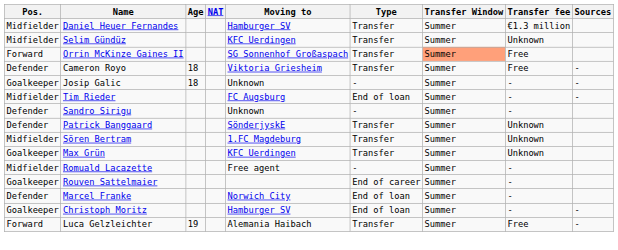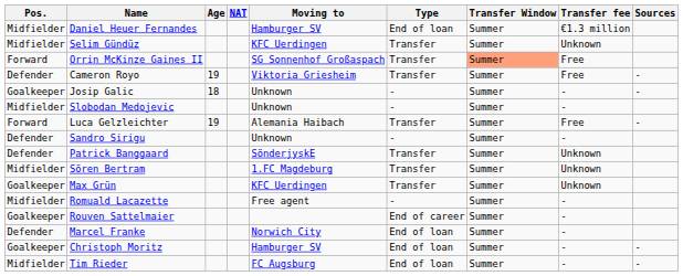 <table class="wikitable">
 <tr>
 <th>Pos.</th>
 <th>Name</th>
 <th>Age</th>
 <th><a href='#'>NAT</a></th>
 <th>Moving to</th>
 <th>Type</th>
 <th>Transfer Window</th>
 <th>Transfer fee</th>
 <th>Sources</th>
 </tr>
 <tr>
 <td>Midfielder</td>
 <td><a href='#'>Daniel Heuer Fernandes</a></td>
 <td></td>
 <td></td>
 <td><a href='#'>Hamburger SV</a></td>
-<td>Transfer</td>
+<td>End of loan</td>
 <td>Summer</td>
 <td>€1.3 million</td>
 <td></td>
 </tr>
 <tr>
 <td>Midfielder</td>
 <td><a href='#'>Selim Gündüz</a></td>
 <td></td>
 <td></td>
 <td><a href='#'>KFC Uerdingen</a></td>
 <td>Transfer</td>
 <td>Summer</td>
 <td>Unknown</td>
 <td></td>
 </tr>
 <tr>
 <td>Forward</td>
 <td><a href='#'>Orrin McKinze Gaines II</a></td>
 <td></td>
 <td></td>
 <td><a href='#'>SG Sonnenhof Großaspach</a></td>
 <td>Transfer</td>
 <td style="background: lightsalmon;">Summer</td>
 <td>Free</td>
 <td></td>
 </tr>
 <tr>
 <td>Defender</td>
 <td>Cameron Royo</td>
-<td>18</td>
+<td>19</td>
 <td></td>
 <td><a href='#'>Viktoria Griesheim</a></td>
 <td>Transfer</td>
 <td>Summer</td>
 <td>Free</td>
 <td>-</td>
 </tr>
 <tr>
 <td>Goalkeeper</td>
 <td>Josip Galic</td>
 <td>18</td>
 <td></td>
 <td>Unknown</td>
 <td>-</td>
 <td>Summer</td>
 <td>-</td>
 <td>-</td>
 </tr>
 <tr>
 <td>Midfielder</td>
-<td><a href='#'>Tim Rieder</a></td>
+<td><a href='#'>Slobodan Medojevic</a></td>
 <td></td>
 <td></td>
-<td><a href='#'>FC Augsburg</a></td>
-<td>End of loan</td>
+<td>Unknown</td>
+<td>-</td>
 <td>Summer</td>
 <td>-</td>
+<td></td>
+</tr>
+<tr>
+<td>Forward</td>
+<td>Luca Gelzleichter</td>
+<td>19</td>
+<td></td>
+<td>Alemania Haibach</td>
+<td>Transfer</td>
+<td>Summer</td>
+<td>Free</td>
 <td>-</td>
 </tr>
 <tr>
 <td>Defender</td>
 <td><a href='#'>Sandro Sirigu</a></td>
 <td></td>
 <td></td>
 <td>Unknown</td>
 <td>-</td>
 <td>Summer</td>
 <td>-</td>
 <td></td>
 </tr>
 <tr>
 <td>Defender</td>
 <td><a href='#'>Patrick Banggaard</a></td>
 <td></td>
 <td></td>
 <td><a href='#'>SönderjyskE</a></td>
 <td>Transfer</td>
 <td>Summer</td>
 <td>Unknown</td>
 <td></td>
 </tr>
 <tr>
 <td>Midfielder</td>
 <td><a href='#'>Sören Bertram</a></td>
 <td></td>
 <td></td>
 <td><a href='#'>1.FC Magdeburg</a></td>
 <td>Transfer</td>
 <td>Summer</td>
 <td>Unknown</td>
 <td></td>
 </tr>
 <tr>
 <td>Goalkeeper</td>
 <td><a href='#'>Max Grün</a></td>
 <td></td>
 <td></td>
 <td><a href='#'>KFC Uerdingen</a></td>
 <td>Transfer</td>
 <td>Summer</td>
 <td>Unknown</td>
 <td></td>
 </tr>
 <tr>
 <td>Midfielder</td>
 <td><a href='#'>Romuald Lacazette</a></td>
 <td></td>
 <td></td>
 <td>Free agent</td>
 <td>-</td>
 <td>Summer</td>
 <td>-</td>
 <td></td>
 </tr>
 <tr>
 <td>Goalkeeper</td>
 <td><a href='#'>Rouven Sattelmaier</a></td>
 <td></td>
 <td></td>
 <td></td>
 <td>End of career</td>
 <td>Summer</td>
 <td>-</td>
 <td></td>
 </tr>
 <tr>
 <td>Defender</td>
 <td><a href='#'>Marcel Franke</a></td>
 <td></td>
 <td></td>
 <td><a href='#'>Norwich City</a></td>
 <td>End of loan</td>
 <td>Summer</td>
 <td>-</td>
 <td></td>
 </tr>
 <tr>
 <td>Goalkeeper</td>
 <td><a href='#'>Christoph Moritz</a></td>
 <td></td>
 <td></td>
 <td><a href='#'>Hamburger SV</a></td>
 <td>End of loan</td>
 <td>Summer</td>
 <td>-</td>
 <td>-</td>
 </tr>
 <tr>
-<td>Forward</td>
-<td>Luca Gelzleichter</td>
-<td>19</td>
+<td>Midfielder</td>
+<td><a href='#'>Tim Rieder</a></td>
 <td></td>
-<td>Alemania Haibach</td>
-<td>Transfer</td>
+<td></td>
+<td><a href='#'>FC Augsburg</a></td>
+<td>End of loan</td>
 <td>Summer</td>
-<td>Free</td>
+<td>-</td>
 <td>-</td>
 </tr>
 </table>
